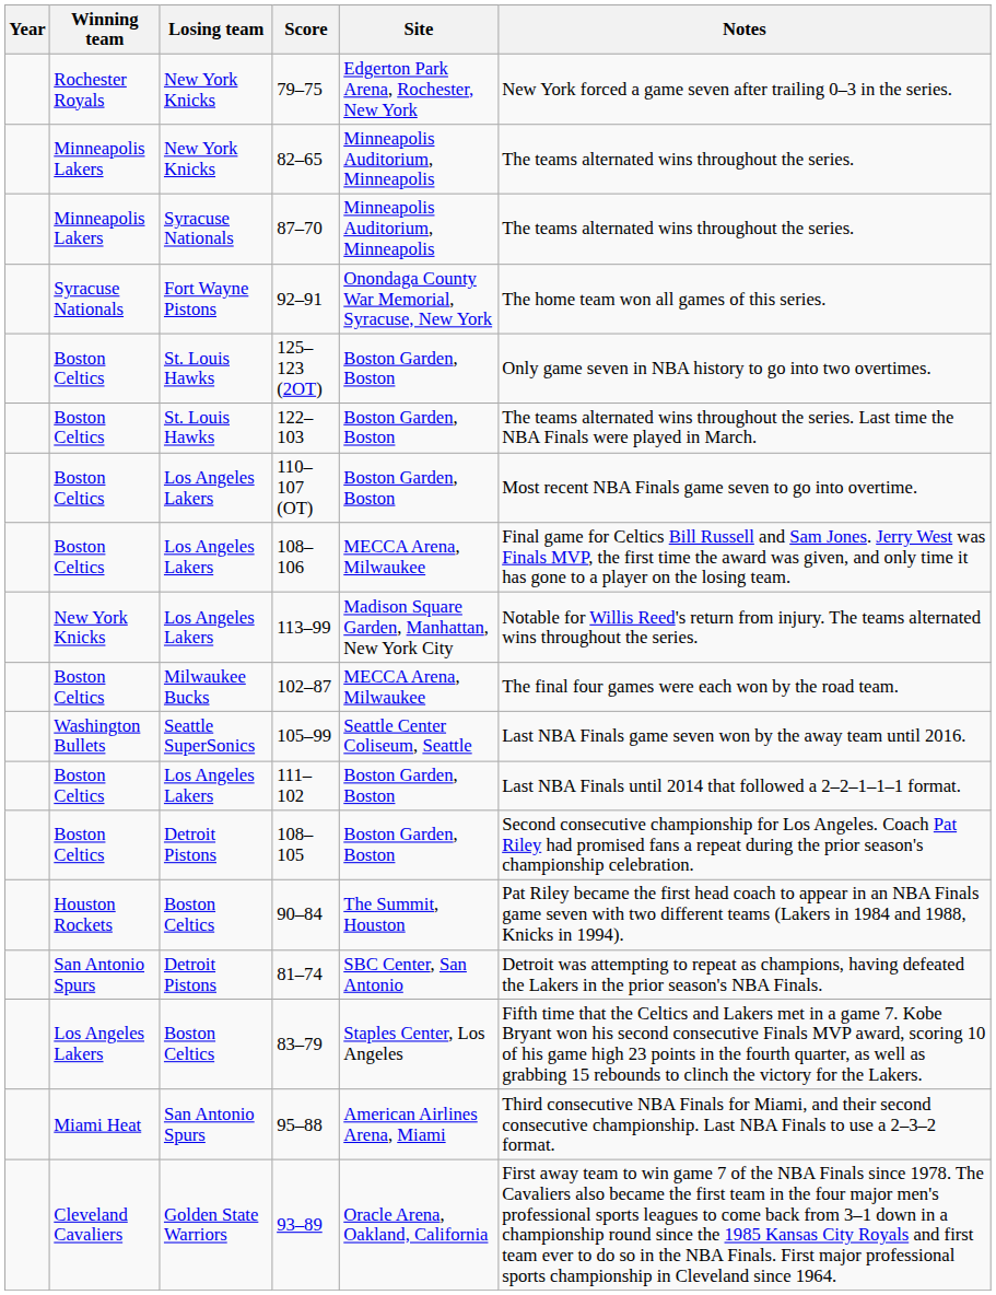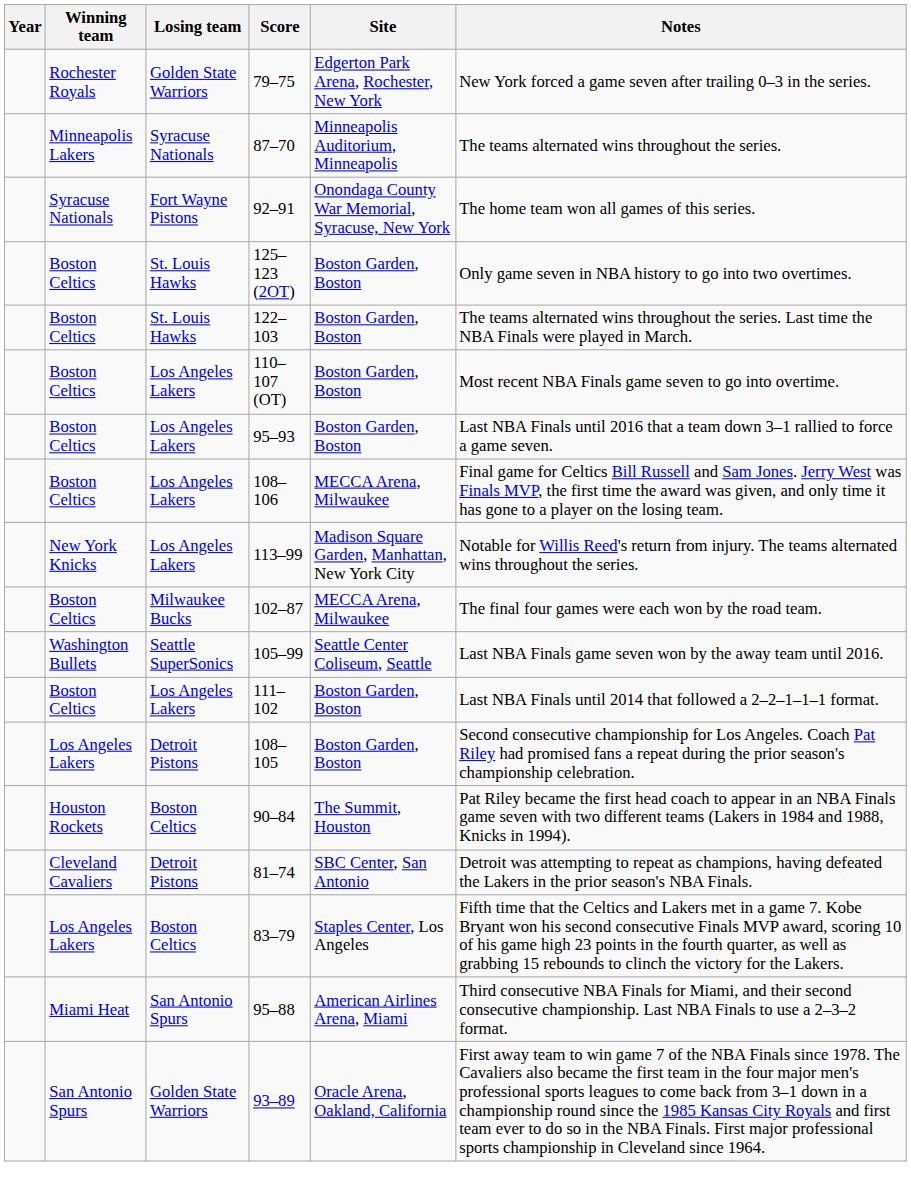 <table class=wikitable>
 <tr>
 <th>Year</th>
 <th>Winning team</th>
 <th>Losing team</th>
 <th>Score</th>
 <th>Site</th>
 <th width=50%>Notes</th>
 </tr>
 <tr>
 <td></td>
 <td><a href='#'>Rochester Royals</a></td>
-<td><a href='#'>New York Knicks</a></td>
+<td><a href='#'>Golden State Warriors</a></td>
 <td>79–75</td>
 <td><a href='#'>Edgerton Park Arena</a>, <a href='#'>Rochester, New York</a></td>
 <td>New York forced a game seven after trailing 0–3 in the series.</td>
-</tr>
-<tr>
-<td></td>
-<td><a href='#'>Minneapolis Lakers</a></td>
-<td><a href='#'>New York Knicks</a></td>
-<td>82–65</td>
-<td><a href='#'>Minneapolis Auditorium</a>, <a href='#'>Minneapolis</a></td>
-<td>The teams alternated wins throughout the series.</td>
 </tr>
 <tr>
 <td></td>
 <td><a href='#'>Minneapolis Lakers</a></td>
 <td><a href='#'>Syracuse Nationals</a></td>
 <td>87–70</td>
 <td><a href='#'>Minneapolis Auditorium</a>, <a href='#'>Minneapolis</a></td>
 <td>The teams alternated wins throughout the series.</td>
 </tr>
 <tr>
 <td></td>
 <td><a href='#'>Syracuse Nationals</a></td>
 <td><a href='#'>Fort Wayne Pistons</a></td>
 <td>92–91</td>
 <td><a href='#'>Onondaga County War Memorial</a>, <a href='#'>Syracuse, New York</a></td>
 <td>The home team won all games of this series.</td>
 </tr>
 <tr>
 <td></td>
 <td><a href='#'>Boston Celtics</a></td>
 <td><a href='#'>St. Louis Hawks</a></td>
 <td>125–123 (<a href='#'>2OT</a>)</td>
 <td><a href='#'>Boston Garden</a>, <a href='#'>Boston</a></td>
 <td>Only game seven in NBA history to go into two overtimes.</td>
 </tr>
 <tr>
 <td></td>
 <td><a href='#'>Boston Celtics</a></td>
 <td><a href='#'>St. Louis Hawks</a></td>
 <td>122–103</td>
 <td><a href='#'>Boston Garden</a>, <a href='#'>Boston</a></td>
 <td>The teams alternated wins throughout the series. Last time the NBA Finals were played in March.</td>
 </tr>
 <tr>
 <td></td>
 <td><a href='#'>Boston Celtics</a></td>
 <td><a href='#'>Los Angeles Lakers</a></td>
 <td>110–107 (OT)</td>
 <td><a href='#'>Boston Garden</a>, <a href='#'>Boston</a></td>
 <td>Most recent NBA Finals game seven to go into overtime.</td>
 </tr>
 <tr>
 <td></td>
 <td><a href='#'>Boston Celtics</a></td>
 <td><a href='#'>Los Angeles Lakers</a></td>
+<td>95–93</td>
+<td><a href='#'>Boston Garden</a>, <a href='#'>Boston</a></td>
+<td>Last NBA Finals until 2016 that a team down 3–1 rallied to force a game seven.</td>
+</tr>
+<tr>
+<td></td>
+<td><a href='#'>Boston Celtics</a></td>
+<td><a href='#'>Los Angeles Lakers</a></td>
 <td>108–106</td>
 <td><a href='#'>MECCA Arena</a>, <a href='#'>Milwaukee</a></td>
 <td>Final game for Celtics <a href='#'>Bill Russell</a> and <a href='#'>Sam Jones</a>. <a href='#'>Jerry West</a> was <a href='#'>Finals MVP</a>, the first time the award was given, and only time it has gone to a player on the losing team.</td>
 </tr>
 <tr>
 <td></td>
 <td><a href='#'>New York Knicks</a></td>
 <td><a href='#'>Los Angeles Lakers</a></td>
 <td>113–99</td>
 <td><a href='#'>Madison Square Garden</a>, <a href='#'>Manhattan</a>, New York City</td>
 <td>Notable for <a href='#'>Willis Reed</a>'s return from injury. The teams alternated wins throughout the series.</td>
 </tr>
 <tr>
 <td></td>
 <td><a href='#'>Boston Celtics</a></td>
 <td><a href='#'>Milwaukee Bucks</a></td>
 <td>102–87</td>
 <td><a href='#'>MECCA Arena</a>, <a href='#'>Milwaukee</a></td>
 <td>The final four games were each won by the road team.</td>
 </tr>
 <tr>
 <td></td>
 <td><a href='#'>Washington Bullets</a></td>
 <td><a href='#'>Seattle SuperSonics</a></td>
 <td>105–99</td>
 <td><a href='#'>Seattle Center Coliseum</a>, <a href='#'>Seattle</a></td>
 <td>Last NBA Finals game seven won by the away team until 2016.</td>
 </tr>
 <tr>
 <td></td>
 <td><a href='#'>Boston Celtics</a></td>
 <td><a href='#'>Los Angeles Lakers</a></td>
 <td>111–102</td>
 <td><a href='#'>Boston Garden</a>, <a href='#'>Boston</a></td>
 <td>Last NBA Finals until 2014 that followed a 2–2–1–1–1 format.</td>
 </tr>
 <tr>
 <td></td>
-<td><a href='#'>Boston Celtics</a></td>
+<td><a href='#'>Los Angeles Lakers</a></td>
 <td><a href='#'>Detroit Pistons</a></td>
 <td>108–105</td>
 <td><a href='#'>Boston Garden</a>, <a href='#'>Boston</a></td>
 <td>Second consecutive championship for Los Angeles. Coach <a href='#'>Pat Riley</a> had promised fans a repeat during the prior season's championship celebration.</td>
 </tr>
 <tr>
 <td></td>
 <td><a href='#'>Houston Rockets</a></td>
 <td><a href='#'>Boston Celtics</a></td>
 <td>90–84</td>
 <td><a href='#'>The Summit</a>, <a href='#'>Houston</a></td>
 <td>Pat Riley became the first head coach to appear in an NBA Finals game seven with two different teams (Lakers in 1984 and 1988, Knicks in 1994).</td>
 </tr>
 <tr>
 <td></td>
-<td><a href='#'>San Antonio Spurs</a></td>
+<td><a href='#'>Cleveland Cavaliers</a></td>
 <td><a href='#'>Detroit Pistons</a></td>
 <td>81–74</td>
 <td><a href='#'>SBC Center</a>, <a href='#'>San Antonio</a></td>
 <td>Detroit was attempting to repeat as champions, having defeated the Lakers in the prior season's NBA Finals.</td>
 </tr>
 <tr>
 <td></td>
 <td><a href='#'>Los Angeles Lakers</a></td>
 <td><a href='#'>Boston Celtics</a></td>
 <td>83–79</td>
 <td><a href='#'>Staples Center</a>, Los Angeles</td>
 <td>Fifth time that the Celtics and Lakers met in a game 7. Kobe Bryant won his second consecutive Finals MVP award, scoring 10 of his game high 23 points in the fourth quarter, as well as grabbing 15 rebounds to clinch the victory for the Lakers.</td>
 </tr>
 <tr>
 <td></td>
 <td><a href='#'>Miami Heat</a></td>
 <td><a href='#'>San Antonio Spurs</a></td>
 <td>95–88</td>
 <td><a href='#'>American Airlines Arena</a>, <a href='#'>Miami</a></td>
 <td>Third consecutive NBA Finals for Miami, and their second consecutive championship. Last NBA Finals to use a 2–3–2 format.</td>
 </tr>
 <tr>
 <td></td>
-<td><a href='#'>Cleveland Cavaliers</a></td>
+<td><a href='#'>San Antonio Spurs</a></td>
 <td><a href='#'>Golden State Warriors</a></td>
 <td><a href='#'>93–89</a></td>
 <td><a href='#'>Oracle Arena</a>, <a href='#'>Oakland, California</a></td>
 <td>First away team to win game 7 of the NBA Finals since 1978. The Cavaliers also became the first team in the four major men's professional sports leagues to come back from 3–1 down in a championship round since the <a href='#'>1985 Kansas City Royals</a> and first team ever to do so in the NBA Finals. First major professional sports championship in Cleveland since 1964.</td>
 </tr>
 </table>
